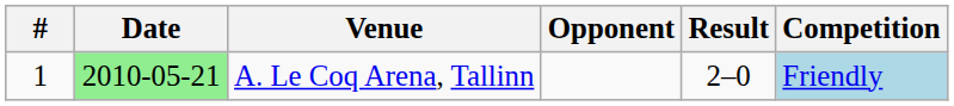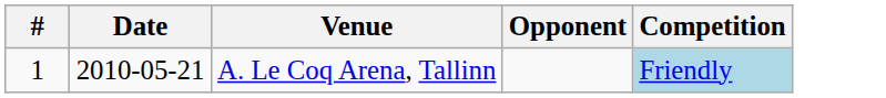 <table class="wikitable">
 <tr>
 <th width=30>#</th>
 <th width=75>Date</th>
 <th>Venue</th>
 <th>Opponent</th>
-<th>Result</th>
 <th>Competition</th>
 </tr>
 <tr>
 <td align=center>1</td>
-<td align=center style="background: lightgreen;">2010-05-21</td>
+<td align=center>2010-05-21</td>
 <td><a href='#'>A. Le Coq Arena</a>, <a href='#'>Tallinn</a></td>
 <td></td>
-<td align=center>2–0</td>
 <td style="background: lightblue;"><a href='#'>Friendly</a></td>
 </tr>
 </table>
